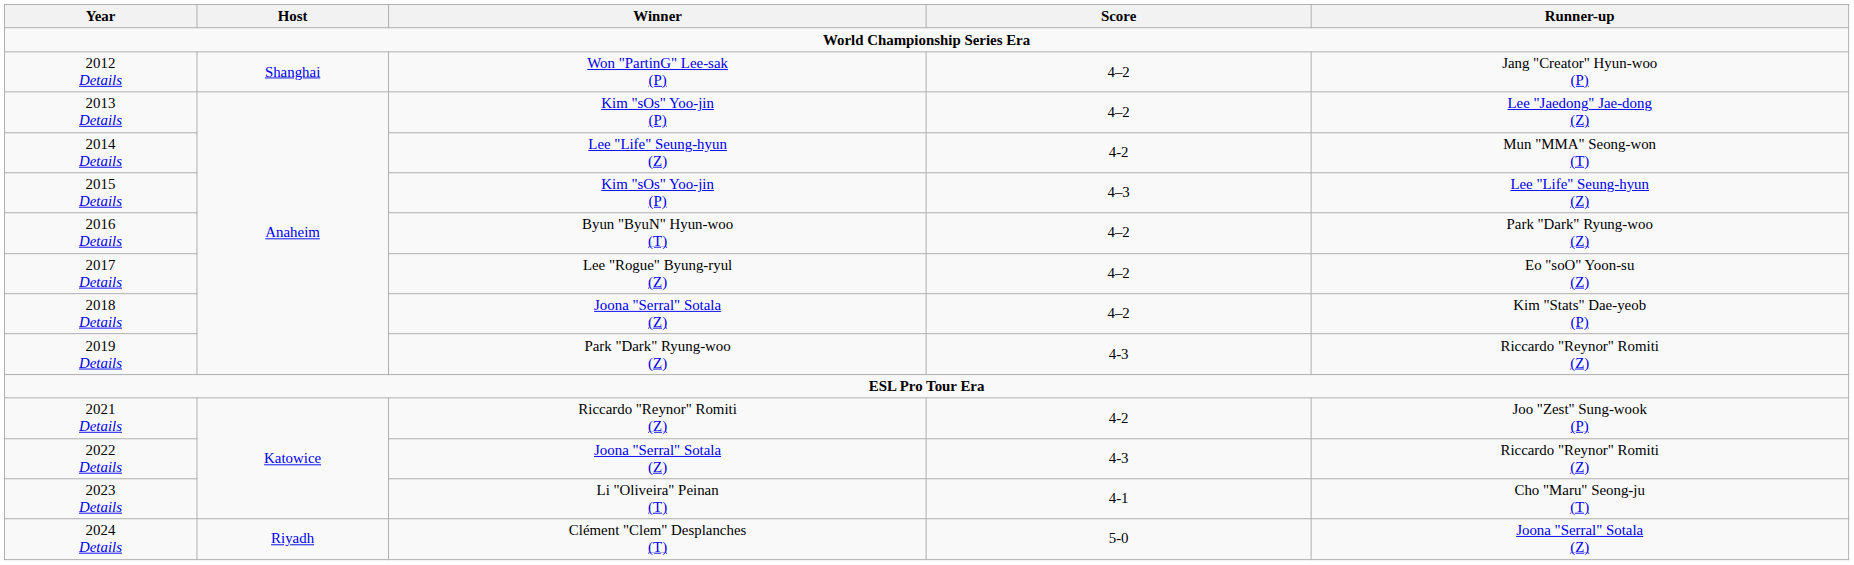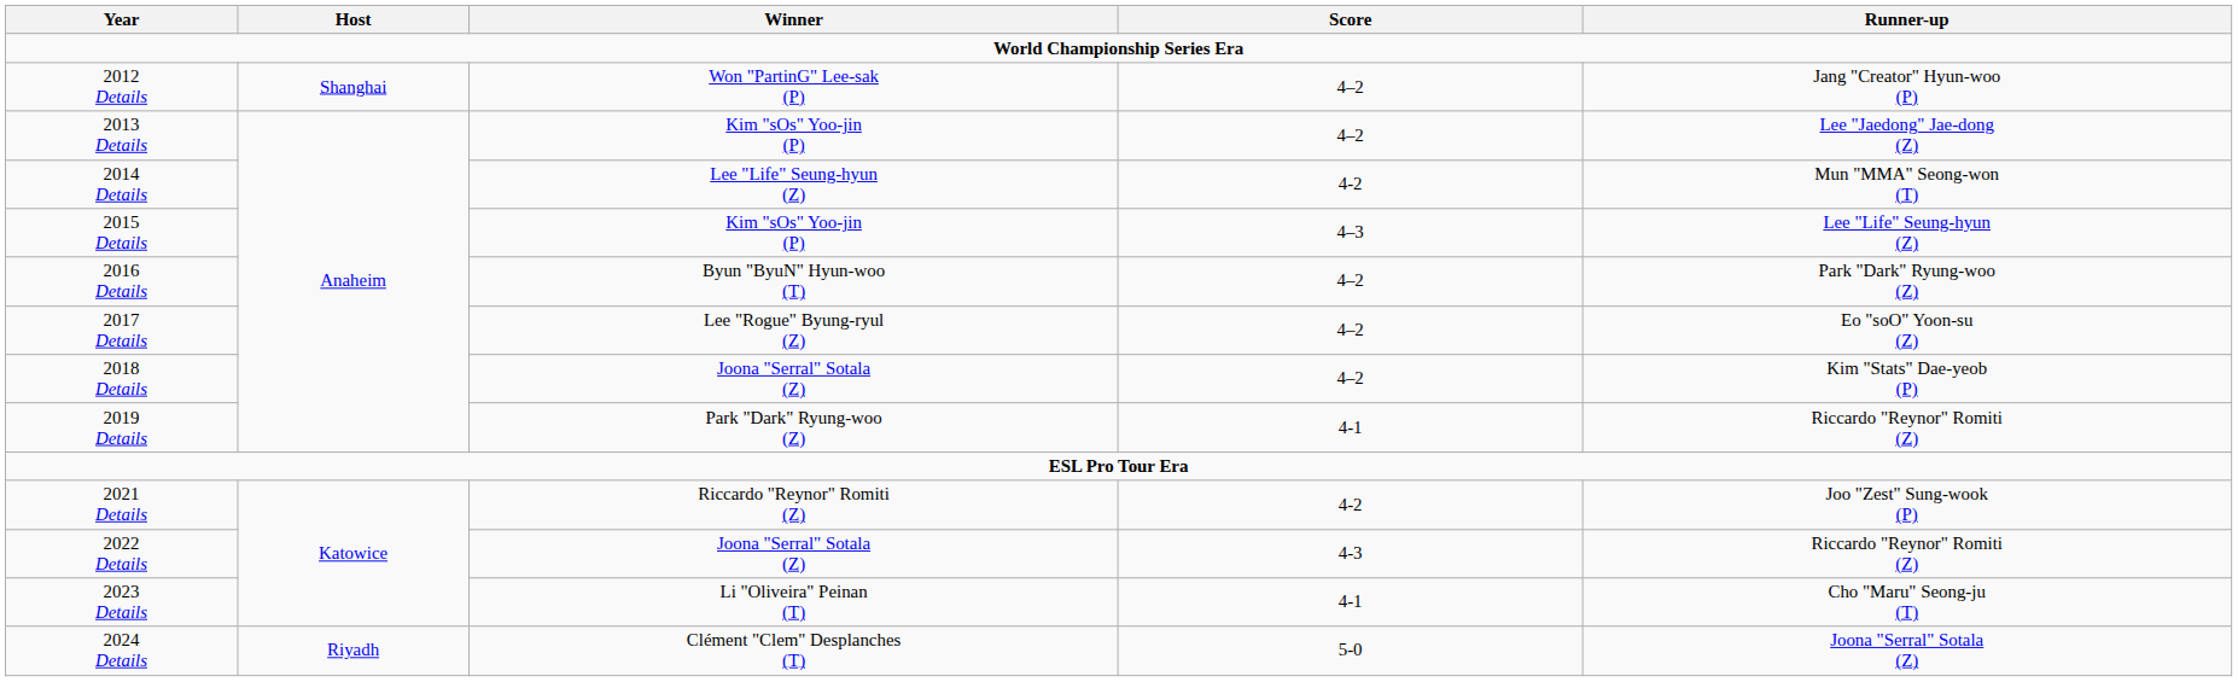 <table class="wikitable" style="text-align:center;width:100%;">
 <tr>
 <th width=5%>Year</th>
 <th width=5%>Host</th>
 <th width=14%>Winner</th>
 <th width=10%>Score</th>
 <th width=14%>Runner-up</th>
 </tr>
 <tr>
 <td colspan=5><strong>World Championship Series Era</strong></td>
 </tr>
 <tr>
 <td>2012 <br> <em><a href='#'>Details</a></em></td>
 <td> <a href='#'>Shanghai</a></td>
 <td><a href='#'>Won "PartinG" Lee-sak</a><br><a href='#'>(P)</a> <small></small></td>
 <td>4–2</td>
 <td>Jang "Creator" Hyun-woo<br><a href='#'>(P)</a> <small></small></td>
 </tr>
 <tr>
 <td>2013 <br> <em><a href='#'>Details</a></em></td>
 <td rowspan=7> <a href='#'>Anaheim</a></td>
 <td><a href='#'>Kim "sOs" Yoo-jin</a><br><a href='#'>(P)</a> <small></small></td>
 <td>4–2</td>
 <td><a href='#'>Lee "Jaedong" Jae-dong</a><br><a href='#'>(Z)</a> <small></small></td>
 </tr>
 <tr>
 <td>2014 <br> <em><a href='#'>Details</a></em></td>
 <td><a href='#'>Lee "Life" Seung-hyun</a><br><a href='#'>(Z)</a> <small></small></td>
 <td>4-2</td>
 <td>Mun "MMA" Seong-won<br><a href='#'>(T)</a> <small></small></td>
 </tr>
 <tr>
 <td>2015 <br> <em><a href='#'>Details</a></em></td>
 <td><a href='#'>Kim "sOs" Yoo-jin</a><br><a href='#'>(P)</a> <small></small></td>
 <td>4–3</td>
 <td><a href='#'>Lee "Life" Seung-hyun</a><br><a href='#'>(Z)</a> <small></small></td>
 </tr>
 <tr>
 <td>2016 <br> <em><a href='#'>Details</a></em></td>
 <td>Byun "ByuN" Hyun-woo<br><a href='#'>(T)</a> <small></small></td>
 <td>4–2</td>
 <td>Park "Dark" Ryung-woo<br><a href='#'>(Z)</a> <small></small></td>
 </tr>
 <tr>
 <td>2017 <br> <em><a href='#'>Details</a></em></td>
 <td>Lee "Rogue" Byung-ryul<br><a href='#'>(Z)</a> <small></small></td>
 <td>4–2</td>
 <td>Eo "soO" Yoon-su<br><a href='#'>(Z)</a> <small></small></td>
 </tr>
 <tr>
 <td>2018 <br> <em><a href='#'>Details</a></em></td>
 <td><a href='#'>Joona "Serral" Sotala</a><br><a href='#'>(Z)</a> <small></small></td>
 <td>4–2</td>
 <td>Kim "Stats" Dae-yeob<br><a href='#'>(P)</a> <small></small></td>
 </tr>
 <tr>
 <td>2019 <br> <em><a href='#'>Details</a></em></td>
 <td>Park "Dark" Ryung-woo<br><a href='#'>(Z)</a> <small></small></td>
-<td>4-3</td>
+<td>4-1</td>
 <td>Riccardo "Reynor" Romiti<br><a href='#'>(Z)</a> <small></small></td>
 </tr>
 <tr>
 <td colspan=5><strong>ESL Pro Tour Era</strong></td>
 </tr>
 <tr>
 <td>2021 <br> <em><a href='#'>Details</a></em></td>
 <td rowspan=3> <a href='#'>Katowice</a></td>
 <td>Riccardo "Reynor" Romiti<br><a href='#'>(Z)</a> <small></small></td>
 <td>4-2</td>
 <td>Joo "Zest" Sung-wook<br><a href='#'>(P)</a> <small></small></td>
 </tr>
 <tr>
 <td>2022 <br> <em><a href='#'>Details</a></em></td>
 <td><a href='#'>Joona "Serral" Sotala</a><br><a href='#'>(Z)</a> <small></small></td>
 <td>4-3</td>
 <td>Riccardo "Reynor" Romiti<br><a href='#'>(Z)</a> <small></small></td>
 </tr>
 <tr>
 <td>2023 <br> <em><a href='#'>Details</a></em></td>
 <td>Li "Oliveira" Peinan<br><a href='#'>(T)</a> <small></small></td>
 <td>4-1</td>
 <td>Cho "Maru" Seong-ju<br><a href='#'>(T)</a> <small></small></td>
 </tr>
 <tr>
 <td>2024 <br><em><a href='#'>Details</a></em></td>
 <td> <a href='#'>Riyadh</a></td>
 <td>Clément "Clem" Desplanches<br><a href='#'>(T)</a> <small></small></td>
 <td>5-0</td>
 <td><a href='#'>Joona "Serral" Sotala</a><br><a href='#'>(Z)</a> <small></small></td>
 </tr>
 </table>
